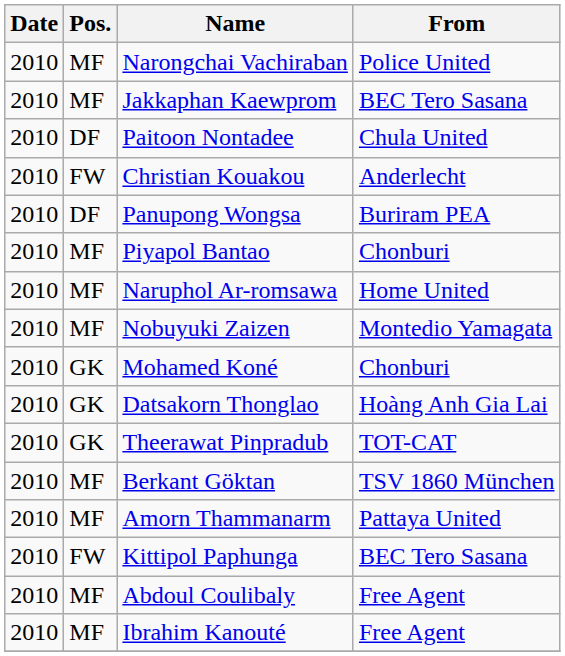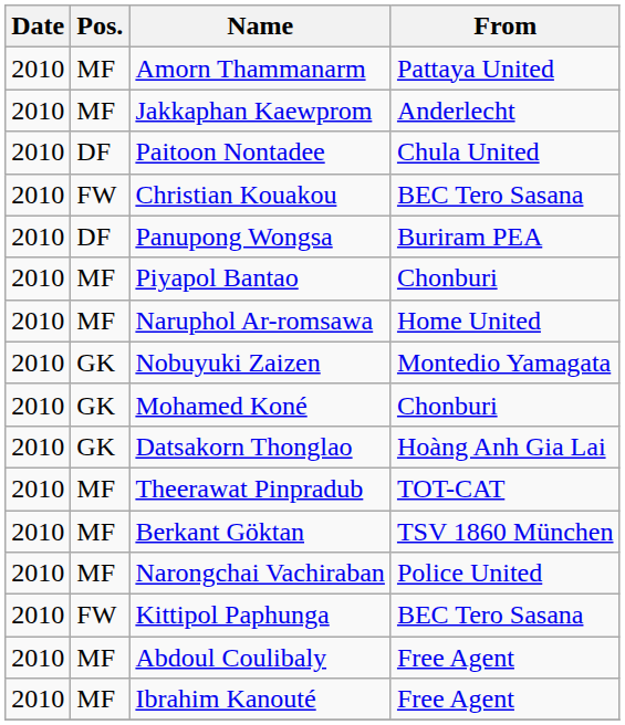 <table class="wikitable">
 <tr>
 <th>Date</th>
 <th>Pos.</th>
 <th>Name</th>
 <th>From</th>
 </tr>
 <tr>
 <td>2010</td>
 <td>MF</td>
-<td> <a href='#'>Narongchai Vachiraban</a></td>
-<td> <a href='#'>Police United</a></td>
+<td> <a href='#'>Amorn Thammanarm</a></td>
+<td> <a href='#'>Pattaya United</a></td>
 </tr>
 <tr>
 <td>2010</td>
 <td>MF</td>
 <td> <a href='#'>Jakkaphan Kaewprom</a></td>
-<td> <a href='#'>BEC Tero Sasana</a></td>
+<td> <a href='#'>Anderlecht</a></td>
 </tr>
 <tr>
 <td>2010</td>
 <td>DF</td>
 <td> <a href='#'>Paitoon Nontadee</a></td>
 <td> <a href='#'>Chula United</a></td>
 </tr>
 <tr>
 <td>2010</td>
 <td>FW</td>
 <td> <a href='#'>Christian Kouakou</a></td>
-<td> <a href='#'>Anderlecht</a></td>
+<td> <a href='#'>BEC Tero Sasana</a></td>
 </tr>
 <tr>
 <td>2010</td>
 <td>DF</td>
 <td> <a href='#'>Panupong Wongsa</a></td>
 <td> <a href='#'>Buriram PEA</a></td>
 </tr>
 <tr>
 <td>2010</td>
 <td>MF</td>
 <td> <a href='#'>Piyapol Bantao</a></td>
 <td> <a href='#'>Chonburi</a></td>
 </tr>
 <tr>
 <td>2010</td>
 <td>MF</td>
 <td> <a href='#'>Naruphol Ar-romsawa</a></td>
 <td> <a href='#'>Home United</a></td>
 </tr>
 <tr>
 <td>2010</td>
-<td>MF</td>
+<td>GK</td>
 <td> <a href='#'>Nobuyuki Zaizen</a></td>
 <td> <a href='#'>Montedio Yamagata</a></td>
 </tr>
 <tr>
 <td>2010</td>
 <td>GK</td>
 <td> <a href='#'>Mohamed Koné</a></td>
 <td> <a href='#'>Chonburi</a></td>
 </tr>
 <tr>
 <td>2010</td>
 <td>GK</td>
 <td> <a href='#'>Datsakorn Thonglao</a></td>
 <td> <a href='#'>Hoàng Anh Gia Lai</a></td>
 </tr>
 <tr>
 <td>2010</td>
-<td>GK</td>
+<td>MF</td>
 <td> <a href='#'>Theerawat Pinpradub</a></td>
 <td> <a href='#'>TOT-CAT</a></td>
 </tr>
 <tr>
 <td>2010</td>
 <td>MF</td>
 <td> <a href='#'>Berkant Göktan</a></td>
 <td> <a href='#'>TSV 1860 München</a></td>
 </tr>
 <tr>
 <td>2010</td>
 <td>MF</td>
-<td> <a href='#'>Amorn Thammanarm</a></td>
-<td> <a href='#'>Pattaya United</a></td>
+<td> <a href='#'>Narongchai Vachiraban</a></td>
+<td> <a href='#'>Police United</a></td>
 </tr>
 <tr>
 <td>2010</td>
 <td>FW</td>
 <td> <a href='#'>Kittipol Paphunga</a></td>
 <td> <a href='#'>BEC Tero Sasana</a></td>
 </tr>
 <tr>
 <td>2010</td>
 <td>MF</td>
 <td> <a href='#'>Abdoul Coulibaly</a></td>
 <td><a href='#'>Free Agent</a></td>
 </tr>
 <tr>
 <td>2010</td>
 <td>MF</td>
 <td> <a href='#'>Ibrahim Kanouté</a></td>
 <td><a href='#'>Free Agent</a></td>
 </tr>
 <tr>
 </tr>
 </table>
